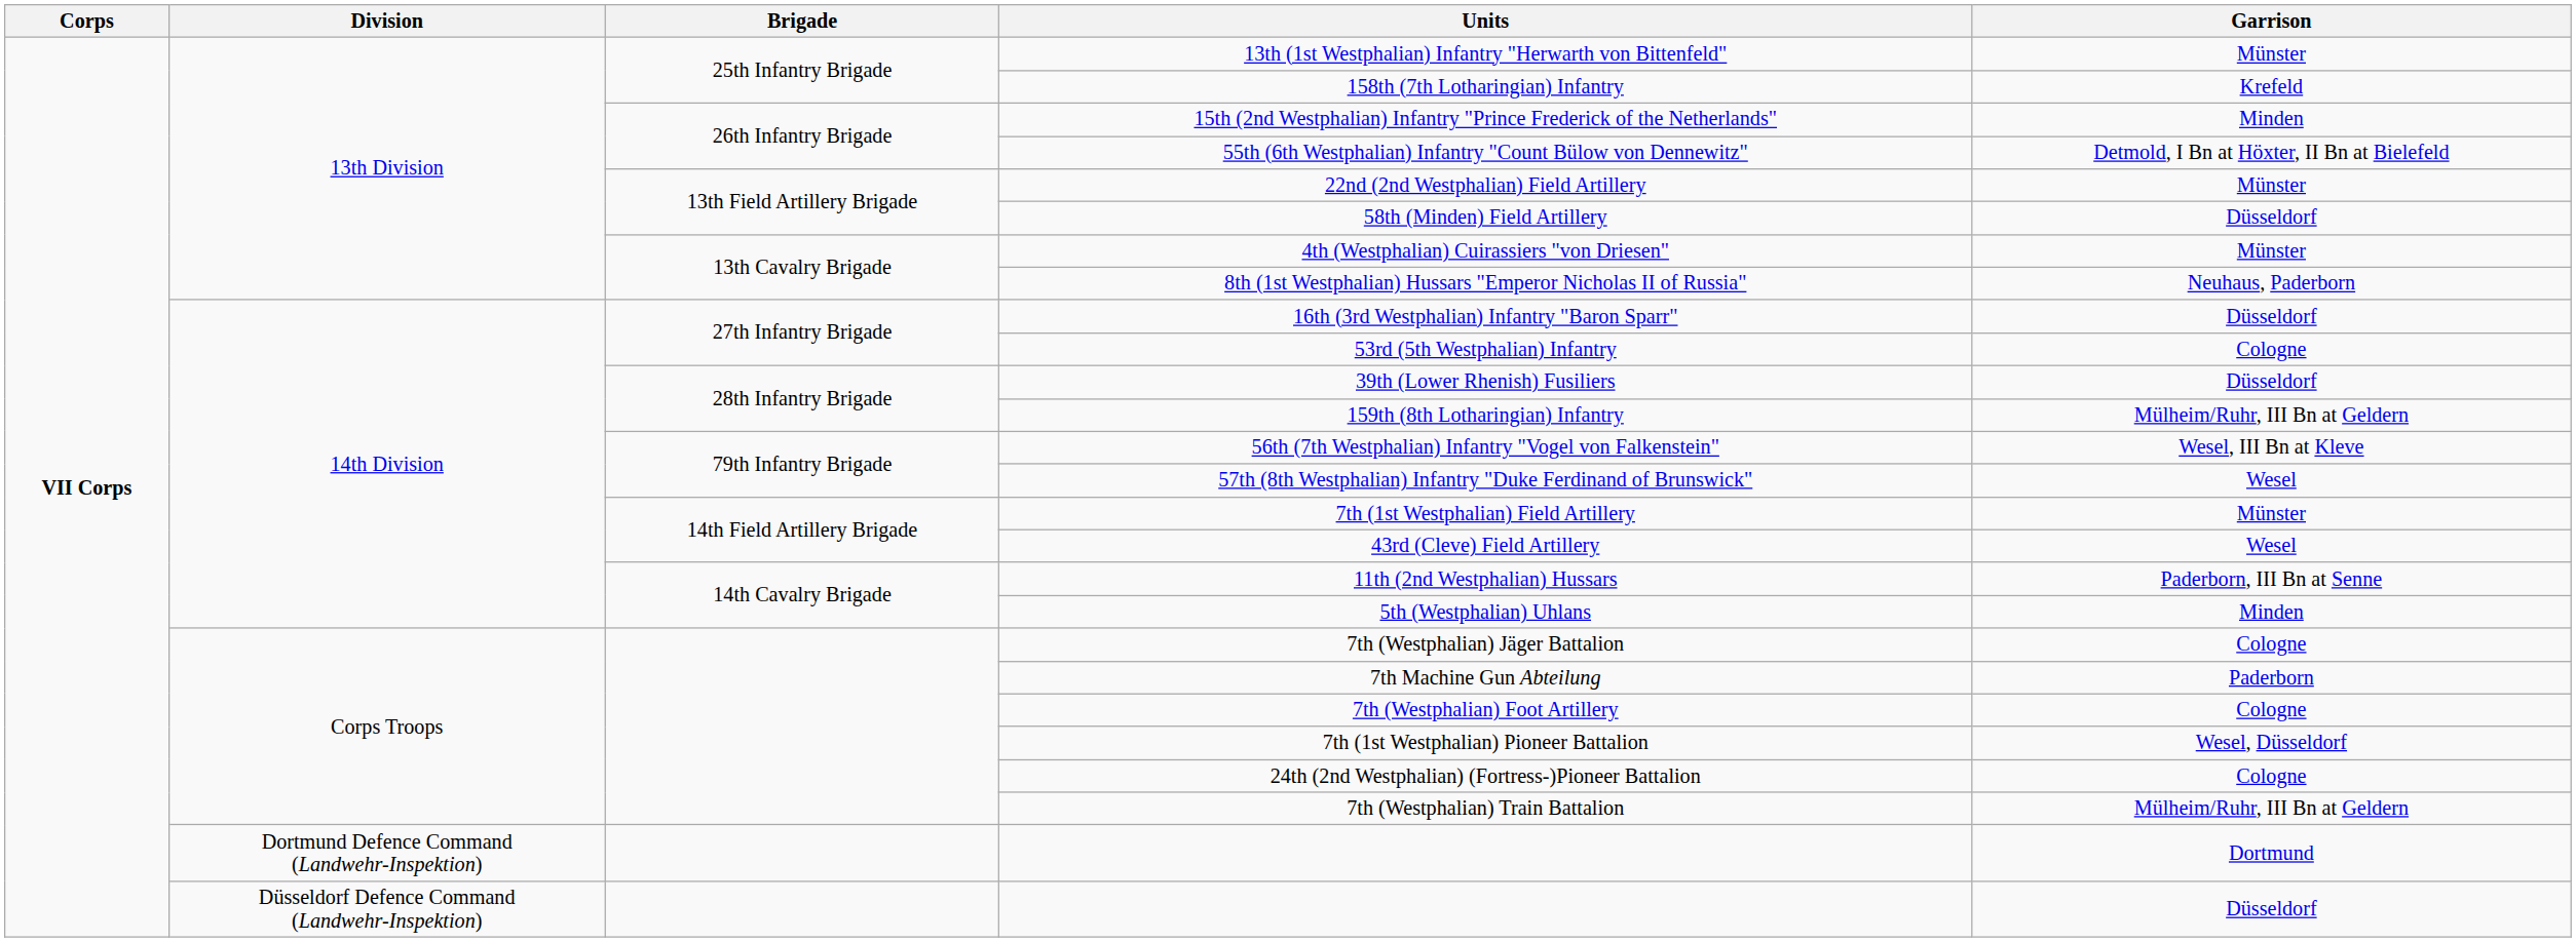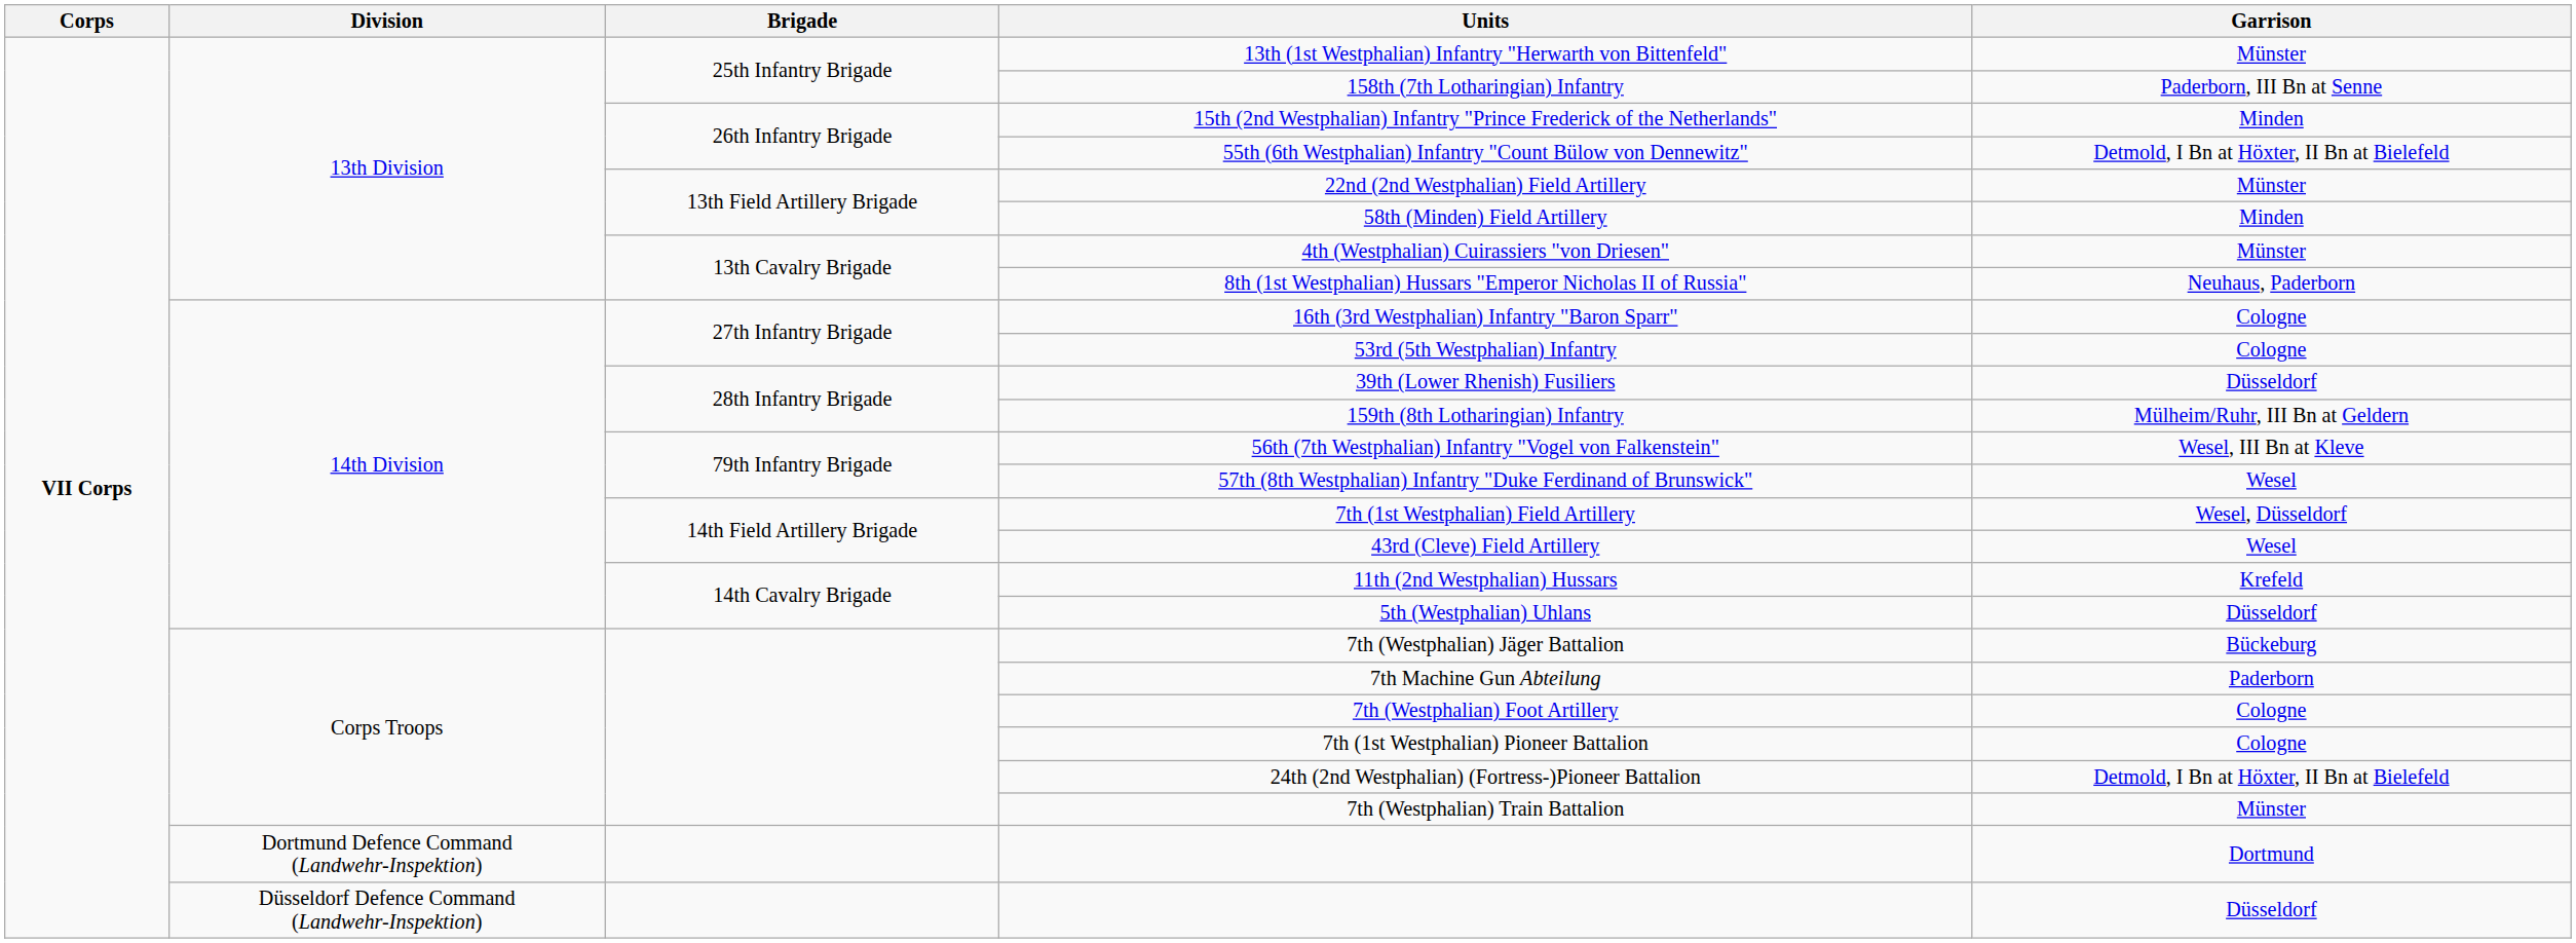 <table class="wikitable collapsible collapsed" style="text-align:center; width:100%;">
 <tr>
 <th>Corps</th>
 <th>Division</th>
 <th>Brigade</th>
 <th>Units</th>
 <th>Garrison</th>
 </tr>
 <tr>
 <td ROWSPAN=26><strong>VII Corps</strong></td>
 <td ROWSPAN=8><a href='#'>13th Division</a></td>
 <td ROWSPAN=2>25th Infantry Brigade</td>
 <td><a href='#'>13th (1st Westphalian) Infantry "Herwarth von Bittenfeld"</a></td>
 <td><a href='#'>Münster</a></td>
 </tr>
 <tr>
 <td><a href='#'>158th (7th Lotharingian) Infantry</a></td>
-<td><a href='#'>Krefeld</a></td>
+<td><a href='#'>Paderborn</a>, III Bn at <a href='#'>Senne</a></td>
 </tr>
 <tr>
 <td ROWSPAN=2>26th Infantry Brigade</td>
 <td><a href='#'>15th (2nd Westphalian) Infantry "Prince Frederick of the Netherlands"</a></td>
 <td><a href='#'>Minden</a></td>
 </tr>
 <tr>
 <td><a href='#'>55th (6th Westphalian) Infantry "Count Bülow von Dennewitz"</a></td>
 <td><a href='#'>Detmold</a>, I Bn at <a href='#'>Höxter</a>, II Bn at <a href='#'>Bielefeld</a></td>
 </tr>
 <tr>
 <td ROWSPAN=2>13th Field Artillery Brigade</td>
 <td><a href='#'>22nd (2nd Westphalian) Field Artillery</a></td>
 <td><a href='#'>Münster</a></td>
 </tr>
 <tr>
 <td><a href='#'>58th (Minden) Field Artillery</a></td>
-<td><a href='#'>Düsseldorf</a></td>
+<td><a href='#'>Minden</a></td>
 </tr>
 <tr>
 <td ROWSPAN=2>13th Cavalry Brigade</td>
 <td><a href='#'>4th (Westphalian) Cuirassiers "von Driesen"</a></td>
 <td><a href='#'>Münster</a></td>
 </tr>
 <tr>
 <td><a href='#'>8th (1st Westphalian) Hussars "Emperor Nicholas II of Russia"</a></td>
 <td><a href='#'>Neuhaus</a>, <a href='#'>Paderborn</a></td>
 </tr>
 <tr>
 <td ROWSPAN=10><a href='#'>14th Division</a></td>
 <td ROWSPAN=2>27th Infantry Brigade</td>
 <td><a href='#'>16th (3rd Westphalian) Infantry "Baron Sparr"</a></td>
-<td><a href='#'>Düsseldorf</a></td>
+<td><a href='#'>Cologne</a></td>
 </tr>
 <tr>
 <td><a href='#'>53rd (5th Westphalian) Infantry</a></td>
 <td><a href='#'>Cologne</a></td>
 </tr>
 <tr>
 <td ROWSPAN=2>28th Infantry Brigade</td>
 <td><a href='#'>39th (Lower Rhenish) Fusiliers</a></td>
 <td><a href='#'>Düsseldorf</a></td>
 </tr>
 <tr>
 <td><a href='#'>159th (8th Lotharingian) Infantry</a></td>
 <td><a href='#'>Mülheim/Ruhr</a>, III Bn at <a href='#'>Geldern</a></td>
 </tr>
 <tr>
 <td ROWSPAN=2>79th Infantry Brigade</td>
 <td><a href='#'>56th (7th Westphalian) Infantry "Vogel von Falkenstein"</a></td>
 <td><a href='#'>Wesel</a>, III Bn at <a href='#'>Kleve</a></td>
 </tr>
 <tr>
 <td><a href='#'>57th (8th Westphalian) Infantry "Duke Ferdinand of Brunswick"</a></td>
 <td><a href='#'>Wesel</a></td>
 </tr>
 <tr>
 <td ROWSPAN=2>14th Field Artillery Brigade</td>
 <td><a href='#'>7th (1st Westphalian) Field Artillery</a></td>
-<td><a href='#'>Münster</a></td>
+<td><a href='#'>Wesel</a>, <a href='#'>Düsseldorf</a></td>
 </tr>
 <tr>
 <td><a href='#'>43rd (Cleve) Field Artillery</a></td>
 <td><a href='#'>Wesel</a></td>
 </tr>
 <tr>
 <td ROWSPAN=2>14th Cavalry Brigade</td>
 <td><a href='#'>11th (2nd Westphalian) Hussars</a></td>
-<td><a href='#'>Paderborn</a>, III Bn at <a href='#'>Senne</a></td>
+<td><a href='#'>Krefeld</a></td>
 </tr>
 <tr>
 <td><a href='#'>5th (Westphalian) Uhlans</a></td>
-<td><a href='#'>Minden</a></td>
+<td><a href='#'>Düsseldorf</a></td>
 </tr>
 <tr>
 <td ROWSPAN=6>Corps Troops</td>
 <td ROWSPAN=6></td>
 <td>7th (Westphalian) Jäger Battalion</td>
-<td><a href='#'>Cologne</a></td>
+<td><a href='#'>Bückeburg</a></td>
 </tr>
 <tr>
 <td>7th Machine Gun <em>Abteilung</em></td>
 <td><a href='#'>Paderborn</a></td>
 </tr>
 <tr>
 <td><a href='#'>7th (Westphalian) Foot Artillery</a></td>
 <td><a href='#'>Cologne</a></td>
 </tr>
 <tr>
 <td>7th (1st Westphalian) Pioneer Battalion</td>
-<td><a href='#'>Wesel</a>, <a href='#'>Düsseldorf</a></td>
+<td><a href='#'>Cologne</a></td>
 </tr>
 <tr>
 <td>24th (2nd Westphalian) (Fortress-)Pioneer Battalion</td>
-<td><a href='#'>Cologne</a></td>
+<td><a href='#'>Detmold</a>, I Bn at <a href='#'>Höxter</a>, II Bn at <a href='#'>Bielefeld</a></td>
 </tr>
 <tr>
 <td>7th (Westphalian) Train Battalion</td>
-<td><a href='#'>Mülheim/Ruhr</a>, III Bn at <a href='#'>Geldern</a></td>
+<td><a href='#'>Münster</a></td>
 </tr>
 <tr>
 <td>Dortmund Defence Command<br>(<em>Landwehr-Inspektion</em>)</td>
 <td></td>
 <td></td>
 <td><a href='#'>Dortmund</a></td>
 </tr>
 <tr>
 <td>Düsseldorf Defence Command<br>(<em>Landwehr-Inspektion</em>)</td>
 <td></td>
 <td></td>
 <td><a href='#'>Düsseldorf</a></td>
 </tr>
 </table>
